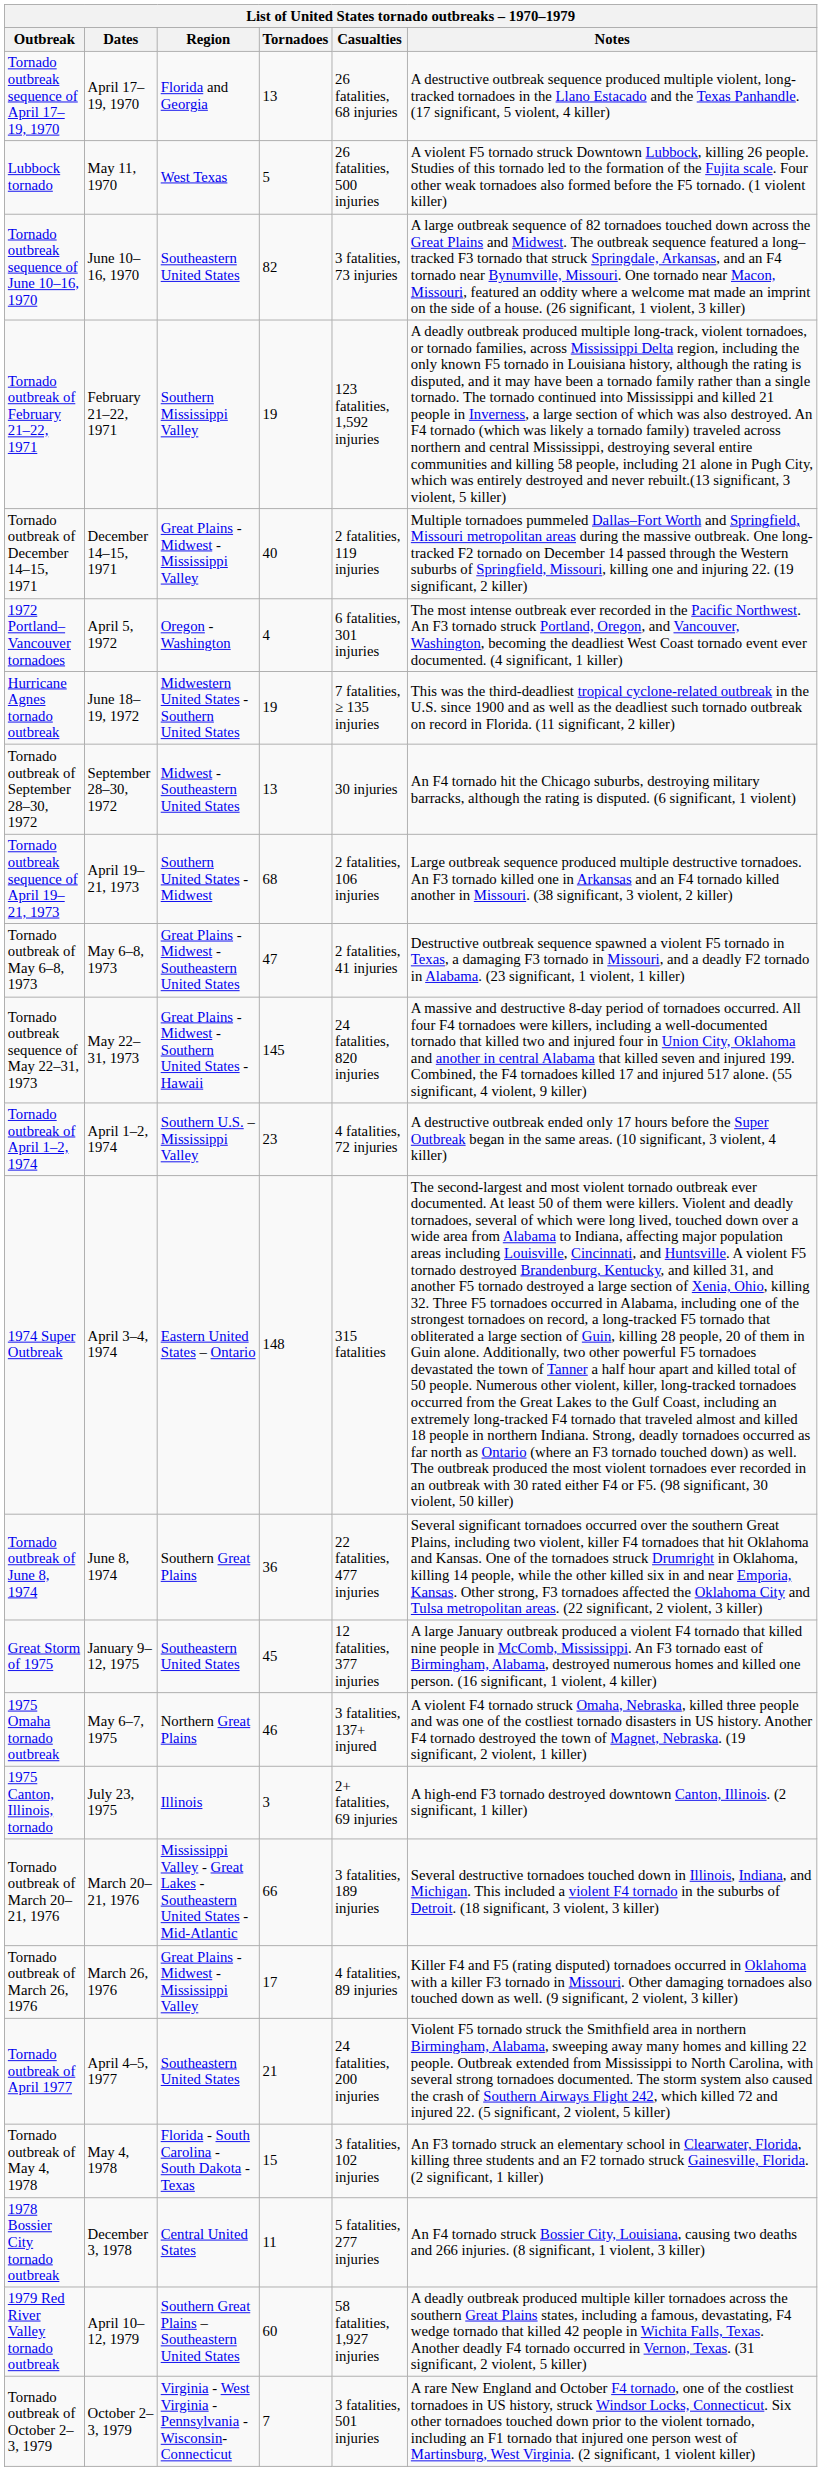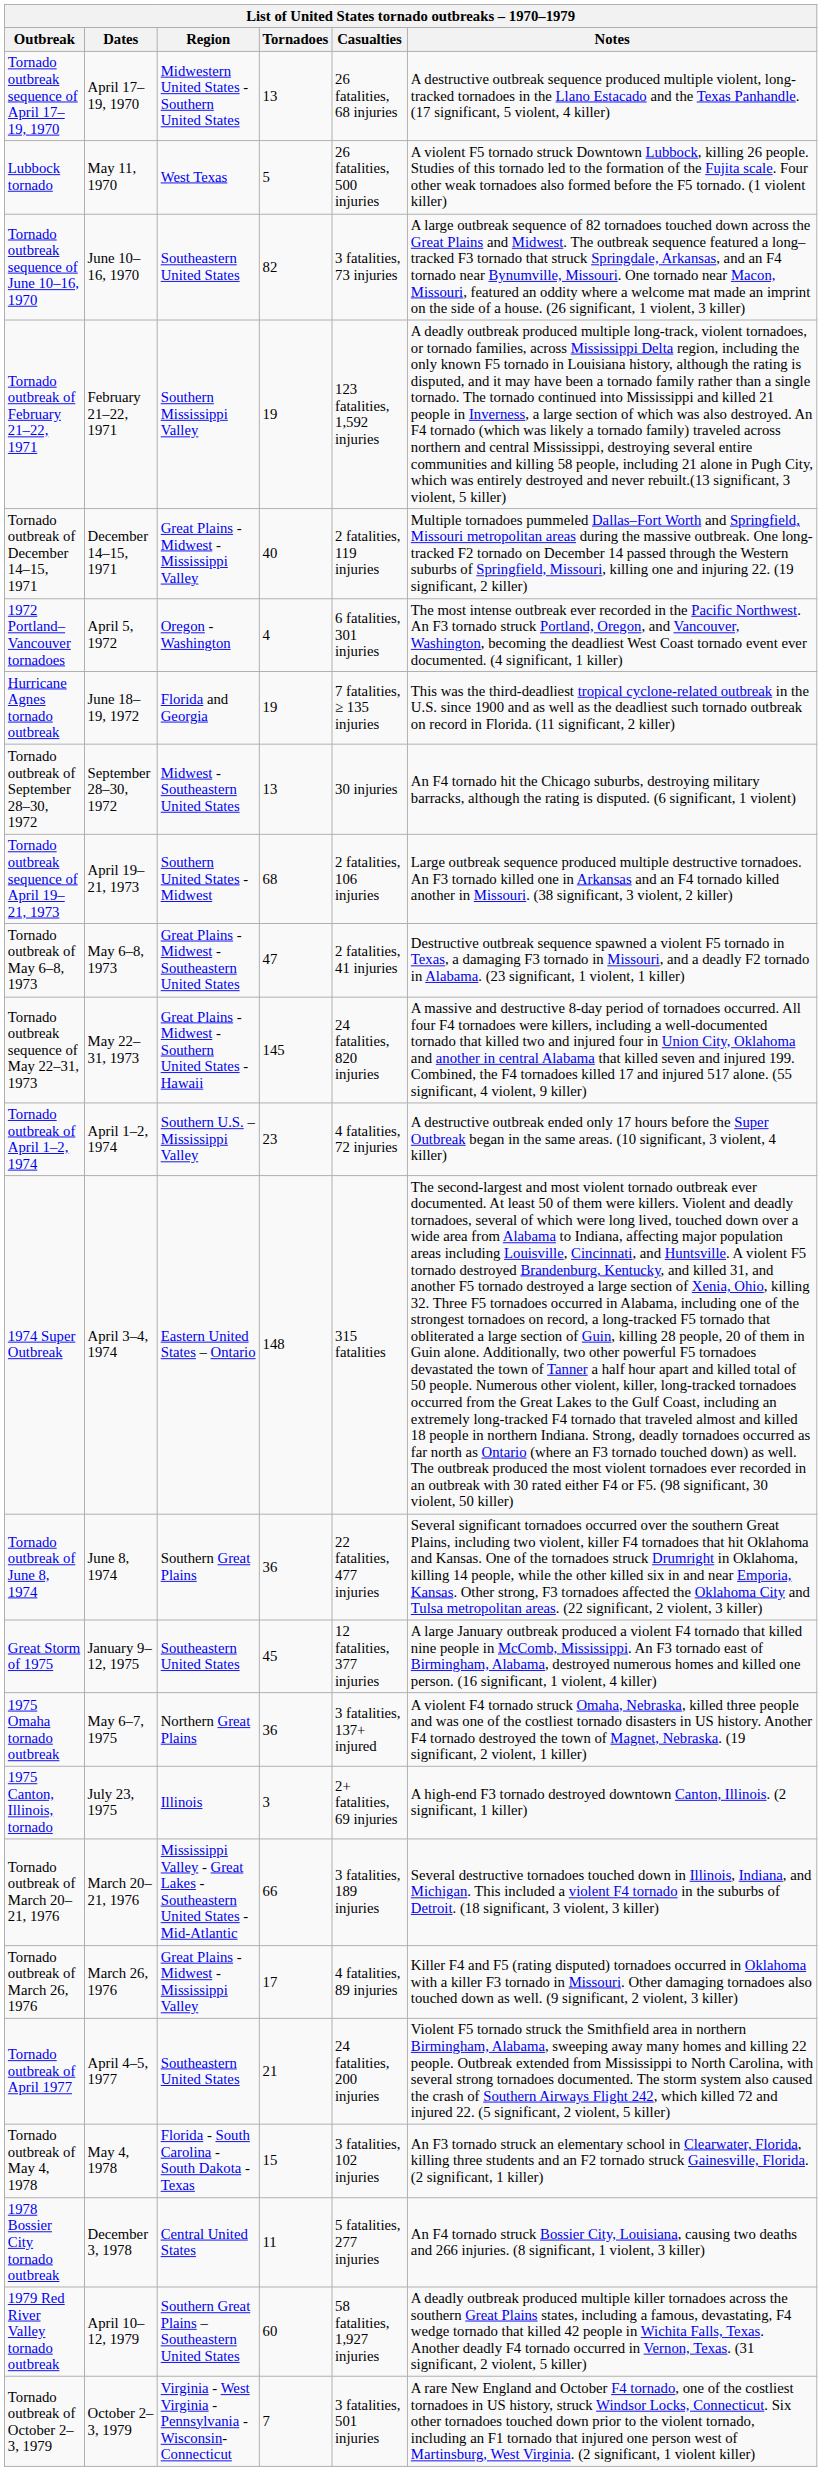 <table class="wikitable collapsible sortable" style="width:100%;">
 <tr>
 <th colspan="8">List of United States tornado outbreaks – 1970–1979</th>
 </tr>
 <tr>
 <th scope="col">Outbreak</th>
 <th scope="col">Dates</th>
 <th scope="col" class="unsortable">Region</th>
 <th scope="col">Tornadoes</th>
 <th scope="col">Casualties</th>
 <th scope="col" class="unsortable">Notes</th>
 </tr>
 <tr>
 <td><a href='#'>Tornado outbreak sequence of April 17–19, 1970</a></td>
 <td>April 17–19, 1970</td>
-<td><a href='#'>Florida</a> and <a href='#'>Georgia</a></td>
+<td><a href='#'>Midwestern United States</a> - <a href='#'>Southern United States</a></td>
 <td>13</td>
 <td>26 fatalities, 68 injuries</td>
 <td>A destructive outbreak sequence produced multiple violent, long-tracked tornadoes in the <a href='#'>Llano Estacado</a> and the <a href='#'>Texas Panhandle</a>. (17 significant, 5 violent, 4 killer)</td>
 </tr>
 <tr>
 <td><a href='#'>Lubbock tornado</a></td>
 <td>May 11, 1970</td>
 <td><a href='#'>West Texas</a></td>
 <td>5</td>
 <td>26 fatalities, 500 injuries</td>
 <td>A violent F5 tornado struck Downtown <a href='#'>Lubbock</a>, killing 26 people. Studies of this tornado led to the formation of the <a href='#'>Fujita scale</a>. Four other weak tornadoes also formed before the F5 tornado. (1 violent killer)</td>
 </tr>
 <tr>
 <td><a href='#'>Tornado outbreak sequence of June 10–16, 1970</a></td>
 <td>June 10–16, 1970</td>
 <td><a href='#'>Southeastern United States</a></td>
 <td>82</td>
 <td>3 fatalities, 73 injuries</td>
 <td>A large outbreak sequence of 82 tornadoes touched down across the <a href='#'>Great Plains</a> and <a href='#'>Midwest</a>. The outbreak sequence featured a long–tracked F3 tornado that struck <a href='#'>Springdale, Arkansas</a>, and an F4 tornado near <a href='#'>Bynumville, Missouri</a>. One tornado near <a href='#'>Macon, Missouri</a>, featured an oddity where a welcome mat made an imprint on the side of a house. (26 significant, 1 violent, 3 killer)</td>
 </tr>
 <tr>
 <td><a href='#'>Tornado outbreak of February 21–22, 1971</a></td>
 <td>February 21–22, 1971</td>
 <td><a href='#'>Southern Mississippi Valley</a></td>
 <td>19</td>
 <td>123 fatalities, 1,592 injuries</td>
 <td>A deadly outbreak produced multiple long-track, violent tornadoes, or tornado families, across <a href='#'>Mississippi Delta</a> region, including the only known F5 tornado in Louisiana history, although the rating is disputed, and it may have been a tornado family rather than a single tornado. The tornado continued into Mississippi and killed 21 people in <a href='#'>Inverness</a>, a large section of which was also destroyed. An F4 tornado (which was likely a tornado family) traveled  across northern and central Mississippi, destroying several entire communities and killing 58 people, including 21 alone in Pugh City, which was entirely destroyed and never rebuilt.(13 significant, 3 violent, 5 killer)</td>
 </tr>
 <tr>
 <td>Tornado outbreak of December 14–15, 1971</td>
 <td>December 14–15, 1971</td>
 <td><a href='#'>Great Plains</a> - <a href='#'>Midwest</a> - <a href='#'>Mississippi Valley</a></td>
 <td>40</td>
 <td>2 fatalities, 119 injuries</td>
 <td>Multiple tornadoes pummeled <a href='#'>Dallas–Fort Worth</a> and <a href='#'>Springfield, Missouri metropolitan areas</a> during the massive outbreak. One long-tracked F2 tornado on December 14 passed through the Western suburbs of <a href='#'>Springfield, Missouri</a>, killing one and injuring 22. (19 significant, 2 killer)</td>
 </tr>
 <tr>
 <td><a href='#'>1972 Portland–Vancouver tornadoes</a></td>
 <td>April 5, 1972</td>
 <td><a href='#'>Oregon</a> - <a href='#'>Washington</a></td>
 <td>4</td>
 <td>6 fatalities, 301 injuries</td>
 <td>The most intense outbreak ever recorded in the <a href='#'>Pacific Northwest</a>. An F3 tornado struck <a href='#'>Portland, Oregon</a>, and <a href='#'>Vancouver, Washington</a>, becoming the deadliest West Coast tornado event ever documented. (4 significant, 1 killer)</td>
 </tr>
 <tr>
 <td><a href='#'>Hurricane Agnes tornado outbreak</a></td>
 <td>June 18–19, 1972</td>
-<td><a href='#'>Midwestern United States</a> - <a href='#'>Southern United States</a></td>
+<td><a href='#'>Florida</a> and <a href='#'>Georgia</a></td>
 <td>19</td>
 <td>7 fatalities, ≥ 135 injuries</td>
 <td>This was the third-deadliest <a href='#'>tropical cyclone-related outbreak</a> in the U.S. since 1900 and as well as the deadliest such tornado outbreak on record in Florida. (11 significant, 2 killer)</td>
 </tr>
 <tr>
 <td>Tornado outbreak of September 28–30, 1972</td>
 <td>September 28–30, 1972</td>
 <td><a href='#'>Midwest</a> - <a href='#'>Southeastern United States</a></td>
 <td>13</td>
 <td>30 injuries</td>
 <td>An F4 tornado hit the Chicago suburbs, destroying military barracks, although the rating is disputed. (6 significant, 1 violent)</td>
 </tr>
 <tr>
 <td><a href='#'>Tornado outbreak sequence of April 19–21, 1973</a></td>
 <td>April 19–21, 1973</td>
 <td><a href='#'>Southern United States</a> - <a href='#'>Midwest</a></td>
 <td>68</td>
 <td>2 fatalities, 106 injuries</td>
 <td>Large outbreak sequence produced multiple destructive tornadoes. An F3 tornado killed one in <a href='#'>Arkansas</a> and an F4 tornado killed another in <a href='#'>Missouri</a>. (38 significant, 3 violent, 2 killer)</td>
 </tr>
 <tr>
 <td>Tornado outbreak of May 6–8, 1973</td>
 <td>May 6–8, 1973</td>
 <td><a href='#'>Great Plains</a> - <a href='#'>Midwest</a> - <a href='#'>Southeastern United States</a></td>
 <td>47</td>
 <td>2 fatalities, 41 injuries</td>
 <td>Destructive outbreak sequence spawned a violent F5 tornado in <a href='#'>Texas</a>, a damaging F3 tornado in <a href='#'>Missouri</a>, and a deadly F2 tornado in <a href='#'>Alabama</a>. (23 significant, 1 violent, 1 killer)</td>
 </tr>
 <tr>
 <td>Tornado outbreak sequence of May 22–31, 1973</td>
 <td>May 22–31, 1973</td>
 <td><a href='#'>Great Plains</a> - <a href='#'>Midwest</a> - <a href='#'>Southern United States</a> - <a href='#'>Hawaii</a></td>
 <td>145</td>
 <td>24 fatalities, 820 injuries</td>
 <td>A massive and destructive 8-day period of tornadoes occurred. All four F4 tornadoes were killers, including a well-documented tornado that killed two and injured four in <a href='#'>Union City, Oklahoma</a> and <a href='#'>another in central Alabama</a> that killed seven and injured 199. Combined, the F4 tornadoes killed 17 and injured 517 alone. (55 significant, 4 violent, 9 killer)</td>
 </tr>
 <tr>
 <td><a href='#'>Tornado outbreak of April 1–2, 1974</a></td>
 <td>April 1–2, 1974</td>
 <td><a href='#'>Southern U.S.</a> – <a href='#'>Mississippi Valley</a></td>
 <td>23</td>
 <td>4 fatalities, 72 injuries</td>
 <td>A destructive outbreak ended only 17 hours before the <a href='#'>Super Outbreak</a> began in the same areas. (10 significant, 3 violent, 4 killer)</td>
 </tr>
 <tr>
 <td><a href='#'>1974 Super Outbreak</a></td>
 <td>April 3–4, 1974</td>
 <td><a href='#'>Eastern United States</a> – <a href='#'>Ontario</a></td>
 <td>148</td>
 <td>315 fatalities</td>
 <td>The second-largest and most violent tornado outbreak ever documented. At least 50 of them were killers. Violent and deadly tornadoes, several of which were long lived, touched down over a wide area from <a href='#'>Alabama</a> to Indiana, affecting major population areas including <a href='#'>Louisville</a>, <a href='#'>Cincinnati</a>, and <a href='#'>Huntsville</a>. A violent F5 tornado destroyed <a href='#'>Brandenburg, Kentucky</a>, and killed 31, and another F5 tornado destroyed a large section of <a href='#'>Xenia, Ohio</a>, killing 32. Three F5 tornadoes occurred in Alabama, including one of the strongest tornadoes on record, a long-tracked F5 tornado that obliterated a large section of <a href='#'>Guin</a>, killing 28 people, 20 of them in Guin alone. Additionally, two other powerful F5 tornadoes devastated the town of <a href='#'>Tanner</a> a half hour apart and killed total of 50 people. Numerous other violent, killer, long-tracked tornadoes occurred from the Great Lakes to the Gulf Coast, including an extremely long-tracked F4 tornado that traveled almost  and killed 18 people in northern Indiana. Strong, deadly tornadoes occurred as far north as <a href='#'>Ontario</a> (where an F3 tornado touched down) as well. The outbreak produced the most violent tornadoes ever recorded in an outbreak with 30 rated either F4 or F5. (98 significant, 30 violent, 50 killer)</td>
 </tr>
 <tr>
 <td><a href='#'>Tornado outbreak of June 8, 1974</a></td>
 <td>June 8, 1974</td>
 <td>Southern <a href='#'>Great Plains</a></td>
 <td>36</td>
 <td>22 fatalities, 477 injuries</td>
 <td>Several significant tornadoes occurred over the southern Great Plains, including two violent, killer F4 tornadoes that hit Oklahoma and Kansas. One of the tornadoes struck <a href='#'>Drumright</a> in Oklahoma, killing 14 people, while the other killed six in and near <a href='#'>Emporia, Kansas</a>. Other strong, F3 tornadoes affected the <a href='#'>Oklahoma City</a> and <a href='#'>Tulsa metropolitan areas</a>. (22 significant, 2 violent, 3 killer)</td>
 </tr>
 <tr>
 <td><a href='#'>Great Storm of 1975</a></td>
 <td>January 9–12, 1975</td>
 <td><a href='#'>Southeastern United States</a></td>
 <td>45</td>
 <td>12 fatalities, 377 injuries</td>
 <td>A large January outbreak produced a violent F4 tornado that killed nine people in <a href='#'>McComb, Mississippi</a>. An F3 tornado east of <a href='#'>Birmingham, Alabama</a>, destroyed numerous homes and killed one person. (16 significant, 1 violent, 4 killer)</td>
 </tr>
 <tr>
 <td><a href='#'>1975 Omaha tornado outbreak</a></td>
 <td>May 6–7, 1975</td>
 <td>Northern <a href='#'>Great Plains</a></td>
-<td>46</td>
+<td>36</td>
 <td>3 fatalities, 137+ injured</td>
 <td>A violent F4 tornado struck <a href='#'>Omaha, Nebraska</a>, killed three people and was one of the costliest tornado disasters in US history. Another F4 tornado destroyed the town of <a href='#'>Magnet, Nebraska</a>. (19 significant, 2 violent, 1 killer)</td>
 </tr>
 <tr>
 <td><a href='#'>1975 Canton, Illinois, tornado</a></td>
 <td>July 23, 1975</td>
 <td><a href='#'>Illinois</a></td>
 <td>3</td>
 <td>2+ fatalities, 69 injuries</td>
 <td>A high-end F3 tornado destroyed downtown <a href='#'>Canton, Illinois</a>. (2 significant, 1 killer)</td>
 </tr>
 <tr>
 <td>Tornado outbreak of March 20–21, 1976</td>
 <td>March 20–21, 1976</td>
 <td><a href='#'>Mississippi Valley</a> - <a href='#'>Great Lakes</a> - <a href='#'>Southeastern United States</a> - <a href='#'>Mid-Atlantic</a></td>
 <td>66</td>
 <td>3 fatalities, 189 injuries</td>
 <td>Several destructive tornadoes touched down in <a href='#'>Illinois</a>, <a href='#'>Indiana</a>, and <a href='#'>Michigan</a>. This included a <a href='#'>violent F4 tornado</a> in the suburbs of <a href='#'>Detroit</a>. (18 significant, 3 violent, 3 killer)</td>
 </tr>
 <tr>
 <td>Tornado outbreak of March 26, 1976</td>
 <td>March 26, 1976</td>
 <td><a href='#'>Great Plains</a> - <a href='#'>Midwest</a> - <a href='#'>Mississippi Valley</a></td>
 <td>17</td>
 <td>4 fatalities, 89 injuries</td>
 <td>Killer F4 and F5 (rating disputed) tornadoes occurred in <a href='#'>Oklahoma</a> with a killer F3 tornado in <a href='#'>Missouri</a>. Other damaging tornadoes also touched down as well. (9 significant, 2 violent, 3 killer)</td>
 </tr>
 <tr>
 <td><a href='#'>Tornado outbreak of April 1977</a></td>
 <td>April 4–5, 1977</td>
 <td><a href='#'>Southeastern United States</a></td>
 <td>21</td>
 <td>24 fatalities, 200 injuries</td>
 <td>Violent F5 tornado struck the Smithfield area in northern <a href='#'>Birmingham, Alabama</a>, sweeping away many homes and killing 22 people. Outbreak extended from Mississippi to North Carolina, with several strong tornadoes documented. The storm system also caused the crash of <a href='#'>Southern Airways Flight 242</a>, which killed 72 and injured 22. (5 significant, 2 violent, 5 killer)</td>
 </tr>
 <tr>
 <td>Tornado outbreak of May 4, 1978</td>
 <td>May 4, 1978</td>
 <td><a href='#'>Florida</a> - <a href='#'>South Carolina</a> - <a href='#'>South Dakota</a> - <a href='#'>Texas</a></td>
 <td>15</td>
 <td>3 fatalities, 102 injuries</td>
 <td>An F3 tornado struck an elementary school in <a href='#'>Clearwater, Florida</a>, killing three students and an F2 tornado struck <a href='#'>Gainesville, Florida</a>. (2 significant, 1 killer)</td>
 </tr>
 <tr>
 <td><a href='#'>1978 Bossier City tornado outbreak</a></td>
 <td>December 3, 1978</td>
 <td><a href='#'>Central United States</a></td>
 <td>11</td>
 <td>5 fatalities, 277 injuries</td>
 <td>An F4 tornado struck <a href='#'>Bossier City, Louisiana</a>, causing two deaths and 266 injuries. (8 significant, 1 violent, 3 killer)</td>
 </tr>
 <tr>
 <td><a href='#'>1979 Red River Valley tornado outbreak</a></td>
 <td>April 10–12, 1979</td>
 <td><a href='#'>Southern Great Plains</a> – <a href='#'>Southeastern United States</a></td>
 <td>60</td>
 <td>58 fatalities, 1,927 injuries</td>
 <td>A deadly outbreak produced multiple killer tornadoes across the southern <a href='#'>Great Plains</a> states, including a famous, devastating, F4 wedge tornado that killed 42 people in <a href='#'>Wichita Falls, Texas</a>. Another deadly F4 tornado occurred in <a href='#'>Vernon, Texas</a>. (31 significant, 2 violent, 5 killer)</td>
 </tr>
 <tr>
 <td>Tornado outbreak of October 2–3, 1979</td>
 <td>October 2–3, 1979</td>
 <td><a href='#'>Virginia</a> - <a href='#'>West Virginia</a> - <a href='#'>Pennsylvania</a> -<a href='#'>Wisconsin</a>- <a href='#'>Connecticut</a></td>
 <td>7</td>
 <td>3 fatalities, 501 injuries</td>
 <td>A rare New England and October <a href='#'>F4 tornado</a>, one of the costliest tornadoes in US history, struck <a href='#'>Windsor Locks, Connecticut</a>. Six other tornadoes touched down prior to the violent tornado, including an F1 tornado that injured one person west of <a href='#'>Martinsburg, West Virginia</a>. (2 significant, 1 violent killer)</td>
 </tr>
 </table>
